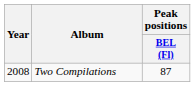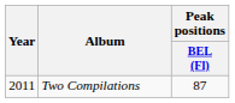 <table class="wikitable">
 <tr>
 <th align="center" rowspan="2" width="10">Year</th>
 <th align="center" rowspan="2" width="150">Album</th>
 <th align="center" colspan="1" width="20">Peak positions</th>
 </tr>
 <tr>
 <th scope="col" style="width:3em;font-size:90%;"><a href='#'>BEL <br>(Fl)</a><br></th>
 </tr>
 <tr>
-<td style="text-align:center;">2008</td>
+<td style="text-align:center;">2011</td>
 <td><em>Two Compilations</em></td>
 <td style="text-align:center;">87</td>
 </tr>
 </table>
